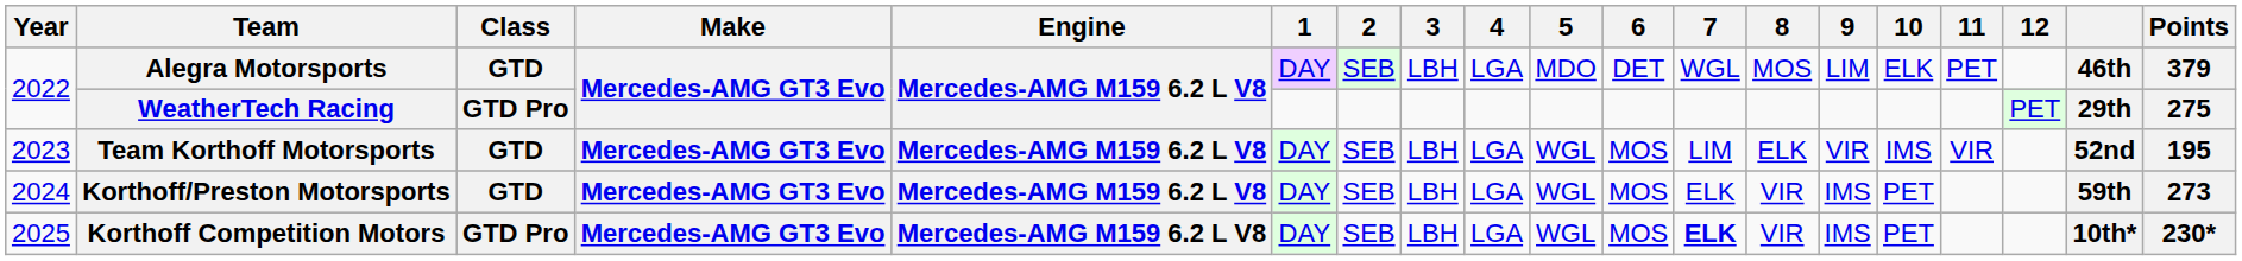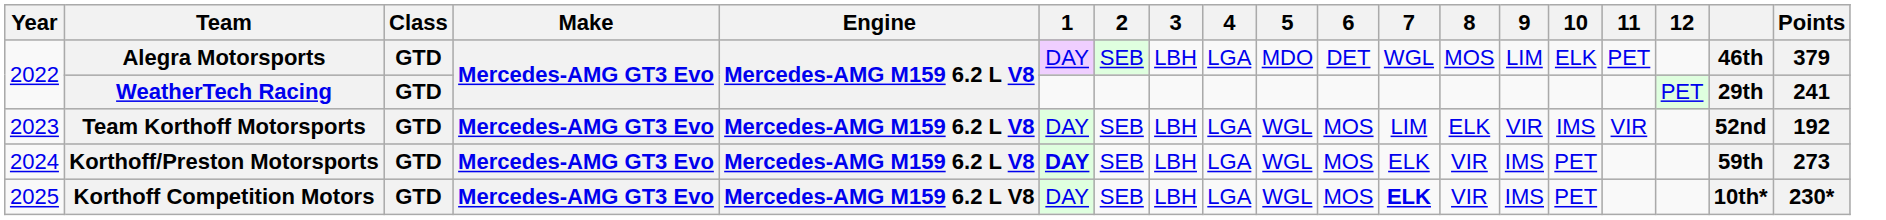 <table class="wikitable" style="text-align:center; font-size:90%">
 <tr>
 <th>Year</th>
 <th>Team</th>
 <th>Class</th>
 <th>Make</th>
 <th>Engine</th>
 <th>1</th>
 <th>2</th>
 <th>3</th>
 <th>4</th>
 <th>5</th>
 <th>6</th>
 <th>7</th>
 <th>8</th>
 <th>9</th>
 <th>10</th>
 <th>11</th>
 <th>12</th>
 <th></th>
 <th>Points</th>
 </tr>
 <tr>
 <td rowspan=2><a href='#'>2022</a></td>
 <th>Alegra Motorsports</th>
 <th>GTD</th>
 <th rowspan=2><a href='#'>Mercedes-AMG GT3 Evo</a></th>
 <th rowspan=2><a href='#'>Mercedes-AMG M159</a> 6.2 L <a href='#'>V8</a></th>
 <td style="background:#EFCFFF;"><a href='#'>DAY</a><br></td>
 <td style="background:#DFFFDF;"><a href='#'>SEB</a><br></td>
 <td><a href='#'>LBH</a></td>
 <td><a href='#'>LGA</a></td>
 <td><a href='#'>MDO</a></td>
 <td><a href='#'>DET</a></td>
 <td><a href='#'>WGL</a></td>
 <td><a href='#'>MOS</a></td>
 <td><a href='#'>LIM</a></td>
 <td><a href='#'>ELK</a></td>
 <td><a href='#'>PET</a></td>
 <td></td>
 <th>46th</th>
 <th>379</th>
 </tr>
 <tr>
 <th><a href='#'>WeatherTech Racing</a></th>
-<th>GTD Pro</th>
+<th>GTD</th>
 <td></td>
 <td></td>
 <td></td>
 <td></td>
 <td></td>
 <td></td>
 <td></td>
 <td></td>
 <td></td>
 <td></td>
 <td></td>
 <td style="background:#DFFFDF;"><a href='#'>PET</a><br></td>
 <th>29th</th>
-<th>275</th>
+<th>241</th>
 </tr>
 <tr>
 <td><a href='#'>2023</a></td>
 <th>Team Korthoff Motorsports</th>
 <th>GTD</th>
 <th><a href='#'>Mercedes-AMG GT3 Evo</a></th>
 <th><a href='#'>Mercedes-AMG M159</a> 6.2 L <a href='#'>V8</a></th>
 <td style="background:#DFFFDF;"><a href='#'>DAY</a><br></td>
 <td><a href='#'>SEB</a></td>
 <td><a href='#'>LBH</a></td>
 <td><a href='#'>LGA</a></td>
 <td><a href='#'>WGL</a></td>
 <td><a href='#'>MOS</a></td>
 <td><a href='#'>LIM</a></td>
 <td><a href='#'>ELK</a></td>
 <td><a href='#'>VIR</a></td>
 <td><a href='#'>IMS</a></td>
 <td><a href='#'>VIR</a></td>
 <td></td>
 <th>52nd</th>
-<th>195</th>
+<th>192</th>
 </tr>
 <tr>
 <td><a href='#'>2024</a></td>
 <th>Korthoff/Preston Motorsports</th>
 <th>GTD</th>
 <th><a href='#'>Mercedes-AMG GT3 Evo</a></th>
 <th><a href='#'>Mercedes-AMG M159</a> 6.2 L <a href='#'>V8</a></th>
-<td style="background:#DFFFDF;"><a href='#'>DAY</a><br></td>
+<td style="background:#DFFFDF;"><strong><a href='#'>DAY</a><br></strong></td>
 <td><a href='#'>SEB</a></td>
 <td><a href='#'>LBH</a></td>
 <td><a href='#'>LGA</a></td>
 <td><a href='#'>WGL</a></td>
 <td><a href='#'>MOS</a></td>
 <td><a href='#'>ELK</a></td>
 <td><a href='#'>VIR</a></td>
 <td><a href='#'>IMS</a></td>
 <td><a href='#'>PET</a></td>
 <td></td>
 <td></td>
 <th>59th</th>
 <th>273</th>
 </tr>
 <tr>
 <td><a href='#'>2025</a></td>
 <th>Korthoff Competition Motors</th>
-<th>GTD Pro</th>
+<th>GTD</th>
 <th><a href='#'>Mercedes-AMG GT3 Evo</a></th>
 <th><a href='#'>Mercedes-AMG M159</a> 6.2 L V8</th>
 <td style="background:#DFFFDF;"><a href='#'>DAY</a><br></td>
 <td style="background:#;"><a href='#'>SEB</a><br></td>
 <td><a href='#'>LBH</a></td>
 <td><a href='#'>LGA</a></td>
 <td style="background:#;"><a href='#'>WGL</a><br></td>
 <td><a href='#'>MOS</a></td>
 <td><strong><a href='#'>ELK</a></strong></td>
 <td><a href='#'>VIR</a></td>
 <td style="background:#;"><a href='#'>IMS</a><br></td>
 <td style="background:#;"><a href='#'>PET</a><br></td>
 <td></td>
 <td></td>
 <th>10th*</th>
 <th>230*</th>
 </tr>
 </table>
